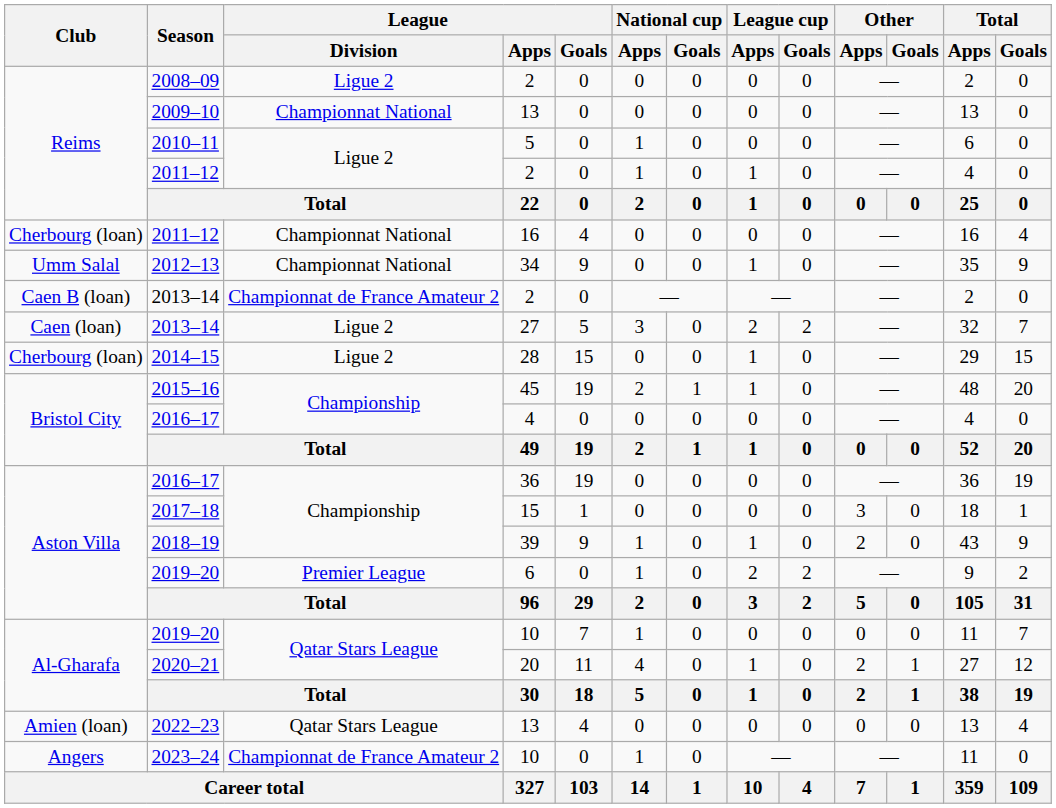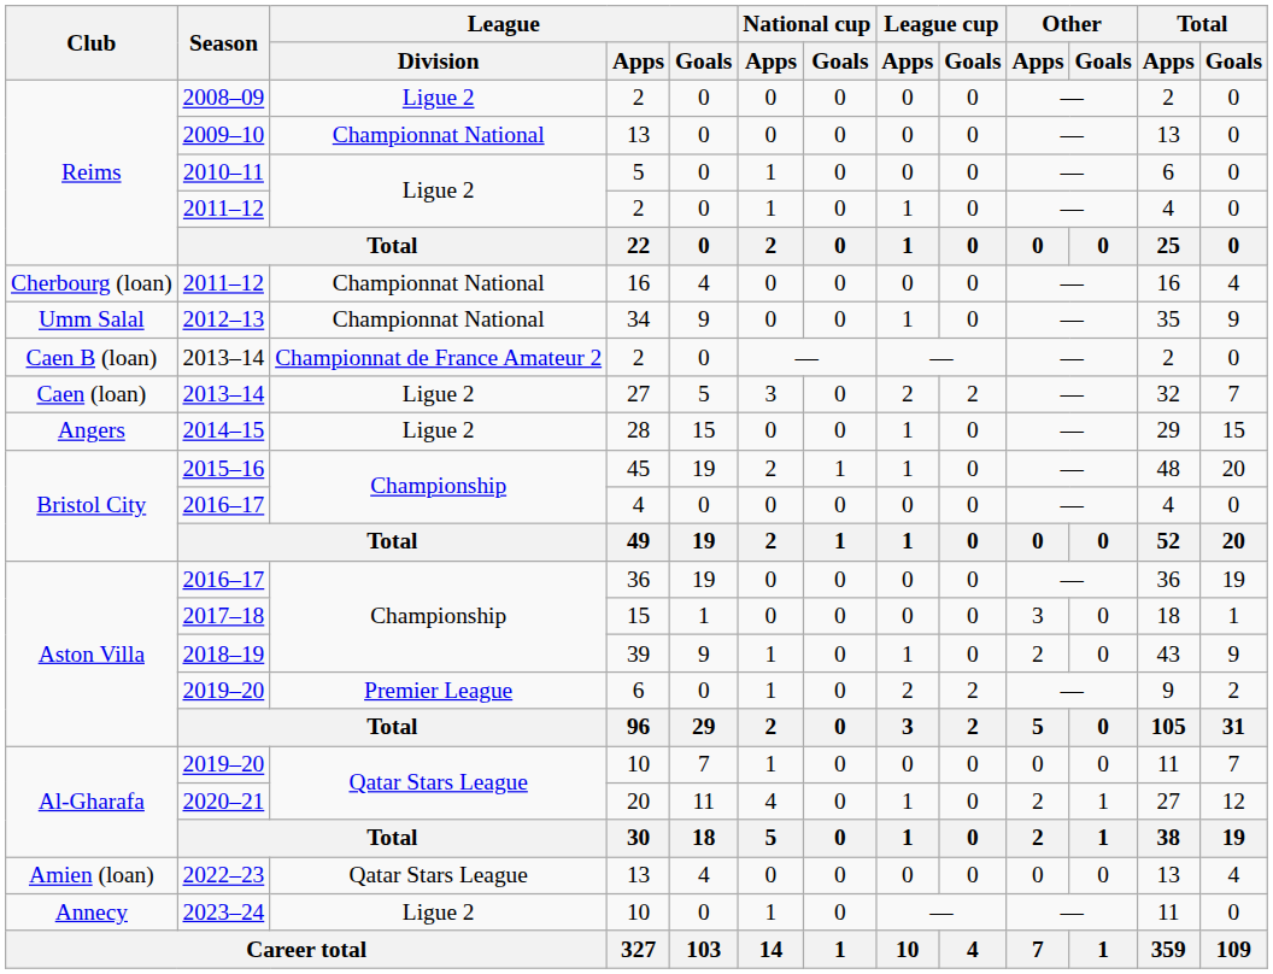 <table class="wikitable" style="text-align:center">
 <tr>
 <th rowspan="2">Club</th>
 <th rowspan="2">Season</th>
 <th colspan="3">League</th>
 <th colspan="2">National cup</th>
 <th colspan="2">League cup</th>
 <th colspan="2">Other</th>
 <th colspan="2">Total</th>
 </tr>
 <tr>
 <th>Division</th>
 <th>Apps</th>
 <th>Goals</th>
 <th>Apps</th>
 <th>Goals</th>
 <th>Apps</th>
 <th>Goals</th>
 <th>Apps</th>
 <th>Goals</th>
 <th>Apps</th>
 <th>Goals</th>
 </tr>
 <tr>
 <td rowspan="5"><a href='#'>Reims</a></td>
 <td><a href='#'>2008–09</a></td>
 <td><a href='#'>Ligue 2</a></td>
 <td>2</td>
 <td>0</td>
 <td>0</td>
 <td>0</td>
 <td>0</td>
 <td>0</td>
 <td colspan="2">—</td>
 <td>2</td>
 <td>0</td>
 </tr>
 <tr>
 <td><a href='#'>2009–10</a></td>
 <td><a href='#'>Championnat National</a></td>
 <td>13</td>
 <td>0</td>
 <td>0</td>
 <td>0</td>
 <td>0</td>
 <td>0</td>
 <td colspan="2">—</td>
 <td>13</td>
 <td>0</td>
 </tr>
 <tr>
 <td><a href='#'>2010–11</a></td>
 <td rowspan="2">Ligue 2</td>
 <td>5</td>
 <td>0</td>
 <td>1</td>
 <td>0</td>
 <td>0</td>
 <td>0</td>
 <td colspan="2">—</td>
 <td>6</td>
 <td>0</td>
 </tr>
 <tr>
 <td><a href='#'>2011–12</a></td>
 <td>2</td>
 <td>0</td>
 <td>1</td>
 <td>0</td>
 <td>1</td>
 <td>0</td>
 <td colspan="2">—</td>
 <td>4</td>
 <td>0</td>
 </tr>
 <tr>
 <th colspan="2">Total</th>
 <th>22</th>
 <th>0</th>
 <th>2</th>
 <th>0</th>
 <th>1</th>
 <th>0</th>
 <th>0</th>
 <th>0</th>
 <th>25</th>
 <th>0</th>
 </tr>
 <tr>
 <td><a href='#'>Cherbourg</a> (loan)</td>
 <td><a href='#'>2011–12</a></td>
 <td>Championnat National</td>
 <td>16</td>
 <td>4</td>
 <td>0</td>
 <td>0</td>
 <td>0</td>
 <td>0</td>
 <td colspan="2">—</td>
 <td>16</td>
 <td>4</td>
 </tr>
 <tr>
 <td><a href='#'>Umm Salal</a></td>
 <td><a href='#'>2012–13</a></td>
 <td>Championnat National</td>
 <td>34</td>
 <td>9</td>
 <td>0</td>
 <td>0</td>
 <td>1</td>
 <td>0</td>
 <td colspan="2">—</td>
 <td>35</td>
 <td>9</td>
 </tr>
 <tr>
 <td><a href='#'>Caen B</a> (loan)</td>
 <td>2013–14</td>
 <td><a href='#'>Championnat de France Amateur 2</a></td>
 <td>2</td>
 <td>0</td>
 <td colspan="2">—</td>
 <td colspan="2">—</td>
 <td colspan="2">—</td>
 <td>2</td>
 <td>0</td>
 </tr>
 <tr>
 <td><a href='#'>Caen</a> (loan)</td>
 <td><a href='#'>2013–14</a></td>
 <td>Ligue 2</td>
 <td>27</td>
 <td>5</td>
 <td>3</td>
 <td>0</td>
 <td>2</td>
 <td>2</td>
 <td colspan="2">—</td>
 <td>32</td>
 <td>7</td>
 </tr>
 <tr>
-<td><a href='#'>Cherbourg</a> (loan)</td>
+<td><a href='#'>Angers</a></td>
 <td><a href='#'>2014–15</a></td>
 <td>Ligue 2</td>
 <td>28</td>
 <td>15</td>
 <td>0</td>
 <td>0</td>
 <td>1</td>
 <td>0</td>
 <td colspan="2">—</td>
 <td>29</td>
 <td>15</td>
 </tr>
 <tr>
 <td rowspan="3"><a href='#'>Bristol City</a></td>
 <td><a href='#'>2015–16</a></td>
 <td rowspan="2"><a href='#'>Championship</a></td>
 <td>45</td>
 <td>19</td>
 <td>2</td>
 <td>1</td>
 <td>1</td>
 <td>0</td>
 <td colspan="2">—</td>
 <td>48</td>
 <td>20</td>
 </tr>
 <tr>
 <td><a href='#'>2016–17</a></td>
 <td>4</td>
 <td>0</td>
 <td>0</td>
 <td>0</td>
 <td>0</td>
 <td>0</td>
 <td colspan="2">—</td>
 <td>4</td>
 <td>0</td>
 </tr>
 <tr>
 <th colspan="2">Total</th>
 <th>49</th>
 <th>19</th>
 <th>2</th>
 <th>1</th>
 <th>1</th>
 <th>0</th>
 <th>0</th>
 <th>0</th>
 <th>52</th>
 <th>20</th>
 </tr>
 <tr>
 <td rowspan="5"><a href='#'>Aston Villa</a></td>
 <td><a href='#'>2016–17</a></td>
 <td rowspan="3">Championship</td>
 <td>36</td>
 <td>19</td>
 <td>0</td>
 <td>0</td>
 <td>0</td>
 <td>0</td>
 <td colspan="2">—</td>
 <td>36</td>
 <td>19</td>
 </tr>
 <tr>
 <td><a href='#'>2017–18</a></td>
 <td>15</td>
 <td>1</td>
 <td>0</td>
 <td>0</td>
 <td>0</td>
 <td>0</td>
 <td>3</td>
 <td>0</td>
 <td>18</td>
 <td>1</td>
 </tr>
 <tr>
 <td><a href='#'>2018–19</a></td>
 <td>39</td>
 <td>9</td>
 <td>1</td>
 <td>0</td>
 <td>1</td>
 <td>0</td>
 <td>2</td>
 <td>0</td>
 <td>43</td>
 <td>9</td>
 </tr>
 <tr>
 <td><a href='#'>2019–20</a></td>
 <td><a href='#'>Premier League</a></td>
 <td>6</td>
 <td>0</td>
 <td>1</td>
 <td>0</td>
 <td>2</td>
 <td>2</td>
 <td colspan="2">—</td>
 <td>9</td>
 <td>2</td>
 </tr>
 <tr>
 <th colspan="2">Total</th>
 <th>96</th>
 <th>29</th>
 <th>2</th>
 <th>0</th>
 <th>3</th>
 <th>2</th>
 <th>5</th>
 <th>0</th>
 <th>105</th>
 <th>31</th>
 </tr>
 <tr>
 <td rowspan="3"><a href='#'>Al-Gharafa</a></td>
 <td><a href='#'>2019–20</a></td>
 <td rowspan="2"><a href='#'>Qatar Stars League</a></td>
 <td>10</td>
 <td>7</td>
 <td>1</td>
 <td>0</td>
 <td>0</td>
 <td>0</td>
 <td>0</td>
 <td>0</td>
 <td>11</td>
 <td>7</td>
 </tr>
 <tr>
 <td><a href='#'>2020–21</a></td>
 <td>20</td>
 <td>11</td>
 <td>4</td>
 <td>0</td>
 <td>1</td>
 <td>0</td>
 <td>2</td>
 <td>1</td>
 <td>27</td>
 <td>12</td>
 </tr>
 <tr>
 <th colspan="2">Total</th>
 <th>30</th>
 <th>18</th>
 <th>5</th>
 <th>0</th>
 <th>1</th>
 <th>0</th>
 <th>2</th>
 <th>1</th>
 <th>38</th>
 <th>19</th>
 </tr>
 <tr>
 <td><a href='#'>Amien</a> (loan)</td>
 <td><a href='#'>2022–23</a></td>
 <td>Qatar Stars League</td>
 <td>13</td>
 <td>4</td>
 <td>0</td>
 <td>0</td>
 <td>0</td>
 <td>0</td>
 <td>0</td>
 <td>0</td>
 <td>13</td>
 <td>4</td>
 </tr>
 <tr>
-<td><a href='#'>Angers</a></td>
+<td><a href='#'>Annecy</a></td>
 <td><a href='#'>2023–24</a></td>
-<td><a href='#'>Championnat de France Amateur 2</a></td>
+<td>Ligue 2</td>
 <td>10</td>
 <td>0</td>
 <td>1</td>
 <td>0</td>
 <td colspan="2">—</td>
 <td colspan="2">—</td>
 <td>11</td>
 <td>0</td>
 </tr>
 <tr>
 <th colspan="3">Career total</th>
 <th>327</th>
 <th>103</th>
 <th>14</th>
 <th>1</th>
 <th>10</th>
 <th>4</th>
 <th>7</th>
 <th>1</th>
 <th>359</th>
 <th>109</th>
 </tr>
 </table>
